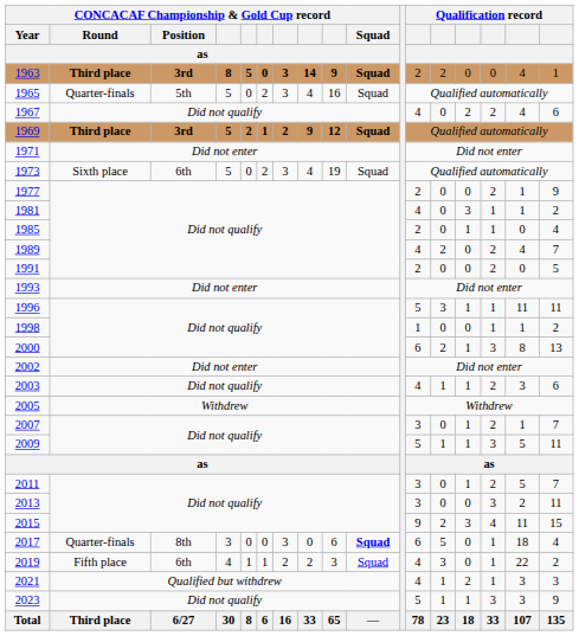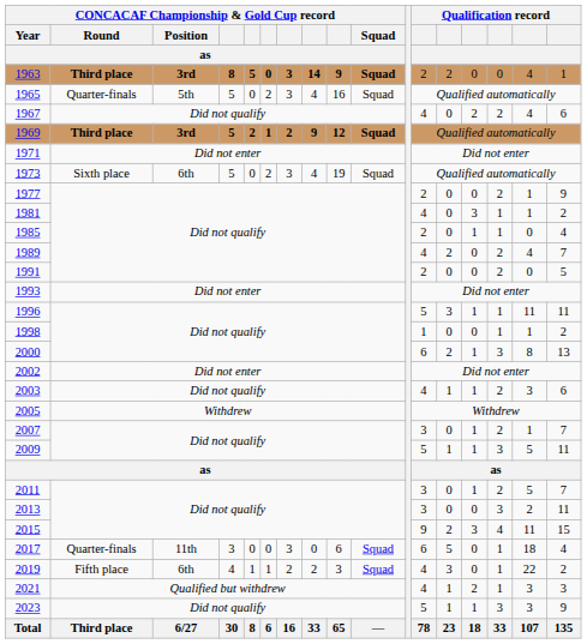 <table class="wikitable" style="text-align: center;">
 <tr>
 <th colspan=10><a href='#'>CONCACAF Championship</a> & <a href='#'>Gold Cup</a> record</th>
 <th width=1% rowspan=32></th>
 <th colspan=6><a href='#'>Qualification</a> record</th>
 </tr>
 <tr>
 <th>Year</th>
 <th>Round</th>
 <th>Position</th>
 <th></th>
 <th></th>
 <th></th>
 <th></th>
 <th></th>
 <th></th>
 <th>Squad</th>
 <th></th>
 <th></th>
 <th></th>
 <th></th>
 <th></th>
 <th></th>
 </tr>
 <tr>
 <th colspan=10>as </th>
 <th colspan=6></th>
 </tr>
 <tr bgcolor="#cc9966">
 <td> <a href='#'>1963</a></td>
 <td><strong>Third place</strong></td>
 <td><strong>3rd</strong></td>
 <td><strong>8</strong></td>
 <td><strong>5</strong></td>
 <td><strong>0</strong></td>
 <td><strong>3</strong></td>
 <td><strong>14</strong></td>
 <td><strong>9</strong></td>
 <td><strong>Squad</strong></td>
 <td>2</td>
 <td>2</td>
 <td>0</td>
 <td>0</td>
 <td>4</td>
 <td>1</td>
 </tr>
 <tr>
 <td> <a href='#'>1965</a></td>
 <td>Quarter-finals</td>
 <td>5th</td>
 <td>5</td>
 <td>0</td>
 <td>2</td>
 <td>3</td>
 <td>4</td>
 <td>16</td>
 <td>Squad</td>
 <td colspan=6><em>Qualified automatically</em></td>
 </tr>
 <tr>
 <td> <a href='#'>1967</a></td>
 <td colspan=9><em>Did not qualify</em></td>
 <td>4</td>
 <td>0</td>
 <td>2</td>
 <td>2</td>
 <td>4</td>
 <td>6</td>
 </tr>
 <tr bgcolor="#cc9966">
 <td> <a href='#'>1969</a></td>
 <td><strong>Third place</strong></td>
 <td><strong>3rd</strong></td>
 <td><strong>5</strong></td>
 <td><strong>2</strong></td>
 <td><strong>1</strong></td>
 <td><strong>2</strong></td>
 <td><strong>9</strong></td>
 <td><strong>12</strong></td>
 <td><strong>Squad</strong></td>
 <td colspan=6><em>Qualified automatically</em></td>
 </tr>
 <tr>
 <td> <a href='#'>1971</a></td>
 <td colspan=9><em>Did not enter</em></td>
 <td colspan=6><em>Did not enter</em></td>
 </tr>
 <tr>
 <td> <a href='#'>1973</a></td>
 <td>Sixth place</td>
 <td>6th</td>
 <td>5</td>
 <td>0</td>
 <td>2</td>
 <td>3</td>
 <td>4</td>
 <td>19</td>
 <td>Squad</td>
 <td colspan=6><em>Qualified automatically</em></td>
 </tr>
 <tr>
 <td> <a href='#'>1977</a></td>
 <td colspan=9 rowspan=5><em>Did not qualify</em></td>
 <td>2</td>
 <td>0</td>
 <td>0</td>
 <td>2</td>
 <td>1</td>
 <td>9</td>
 </tr>
 <tr>
 <td> <a href='#'>1981</a></td>
 <td>4</td>
 <td>0</td>
 <td>3</td>
 <td>1</td>
 <td>1</td>
 <td>2</td>
 </tr>
 <tr>
 <td><a href='#'>1985</a></td>
 <td>2</td>
 <td>0</td>
 <td>1</td>
 <td>1</td>
 <td>0</td>
 <td>4</td>
 </tr>
 <tr>
 <td><a href='#'>1989</a></td>
 <td>4</td>
 <td>2</td>
 <td>0</td>
 <td>2</td>
 <td>4</td>
 <td>7</td>
 </tr>
 <tr>
 <td> <a href='#'>1991</a></td>
 <td>2</td>
 <td>0</td>
 <td>0</td>
 <td>2</td>
 <td>0</td>
 <td>5</td>
 </tr>
 <tr>
 <td>  <a href='#'>1993</a></td>
 <td colspan=9><em>Did not enter</em></td>
 <td colspan=6><em>Did not enter</em></td>
 </tr>
 <tr>
 <td>  <a href='#'>1996</a></td>
 <td colspan=9 rowspan=3><em>Did not qualify</em></td>
 <td>5</td>
 <td>3</td>
 <td>1</td>
 <td>1</td>
 <td>11</td>
 <td>11</td>
 </tr>
 <tr>
 <td> <a href='#'>1998</a></td>
 <td>1</td>
 <td>0</td>
 <td>0</td>
 <td>1</td>
 <td>1</td>
 <td>2</td>
 </tr>
 <tr>
 <td> <a href='#'>2000</a></td>
 <td>6</td>
 <td>2</td>
 <td>1</td>
 <td>3</td>
 <td>8</td>
 <td>13</td>
 </tr>
 <tr>
 <td> <a href='#'>2002</a></td>
 <td colspan=9><em>Did not enter</em></td>
 <td colspan=6><em>Did not enter</em></td>
 </tr>
 <tr>
 <td>  <a href='#'>2003</a></td>
 <td colspan=9><em>Did not qualify</em></td>
 <td>4</td>
 <td>1</td>
 <td>1</td>
 <td>2</td>
 <td>3</td>
 <td>6</td>
 </tr>
 <tr>
 <td> <a href='#'>2005</a></td>
 <td colspan=9><em>Withdrew</em></td>
 <td colspan=6><em>Withdrew</em></td>
 </tr>
 <tr>
 <td> <a href='#'>2007</a></td>
 <td colspan=9 rowspan=2><em>Did not qualify</em></td>
 <td>3</td>
 <td>0</td>
 <td>1</td>
 <td>2</td>
 <td>1</td>
 <td>7</td>
 </tr>
 <tr>
 <td> <a href='#'>2009</a></td>
 <td>5</td>
 <td>1</td>
 <td>1</td>
 <td>3</td>
 <td>5</td>
 <td>11</td>
 </tr>
 <tr>
 <th colspan=10>as </th>
 <th colspan=6>as </th>
 </tr>
 <tr>
 <td> <a href='#'>2011</a></td>
 <td colspan=9 rowspan=3><em>Did not qualify</em></td>
 <td>3</td>
 <td>0</td>
 <td>1</td>
 <td>2</td>
 <td>5</td>
 <td>7</td>
 </tr>
 <tr>
 <td> <a href='#'>2013</a></td>
 <td>3</td>
 <td>0</td>
 <td>0</td>
 <td>3</td>
 <td>2</td>
 <td>11</td>
 </tr>
 <tr>
 <td>  <a href='#'>2015</a></td>
 <td>9</td>
 <td>2</td>
 <td>3</td>
 <td>4</td>
 <td>11</td>
 <td>15</td>
 </tr>
 <tr>
 <td> <a href='#'>2017</a></td>
 <td>Quarter-finals</td>
-<td>8th</td>
+<td>11th</td>
 <td>3</td>
 <td>0</td>
 <td>0</td>
 <td>3</td>
 <td>0</td>
 <td>6</td>
-<td><strong><a href='#'>Squad</a></strong></td>
+<td><a href='#'>Squad</a></td>
 <td>6</td>
 <td>5</td>
 <td>0</td>
 <td>1</td>
 <td>18</td>
 <td>4</td>
 </tr>
 <tr>
 <td>   <a href='#'>2019</a></td>
 <td>Fifth place</td>
 <td>6th</td>
 <td>4</td>
 <td>1</td>
 <td>1</td>
 <td>2</td>
 <td>2</td>
 <td>3</td>
 <td><a href='#'>Squad</a></td>
 <td>4</td>
 <td>3</td>
 <td>0</td>
 <td>1</td>
 <td>22</td>
 <td>2</td>
 </tr>
 <tr>
 <td> <a href='#'>2021</a></td>
 <td colspan=9><em>Qualified but withdrew</em></td>
 <td>4</td>
 <td>1</td>
 <td>2</td>
 <td>1</td>
 <td>3</td>
 <td>3</td>
 </tr>
 <tr>
 <td>  <a href='#'>2023</a></td>
 <td colspan=9><em>Did not qualify</em></td>
 <td>5</td>
 <td>1</td>
 <td>1</td>
 <td>3</td>
 <td>3</td>
 <td>9</td>
 </tr>
 <tr>
 <th>Total</th>
 <th>Third place</th>
 <th>6/27</th>
 <th>30</th>
 <th>8</th>
 <th>6</th>
 <th>16</th>
 <th>33</th>
 <th>65</th>
 <th>—</th>
 <th>78</th>
 <th>23</th>
 <th>18</th>
 <th>33</th>
 <th>107</th>
 <th>135</th>
 </tr>
 </table>
